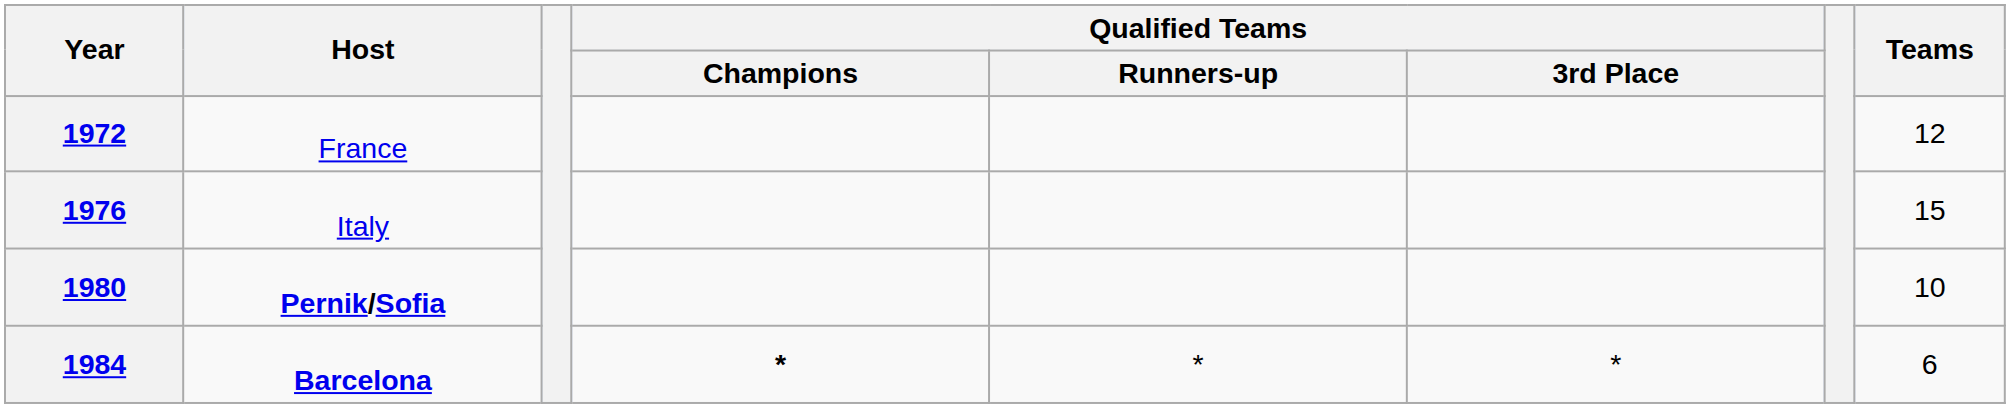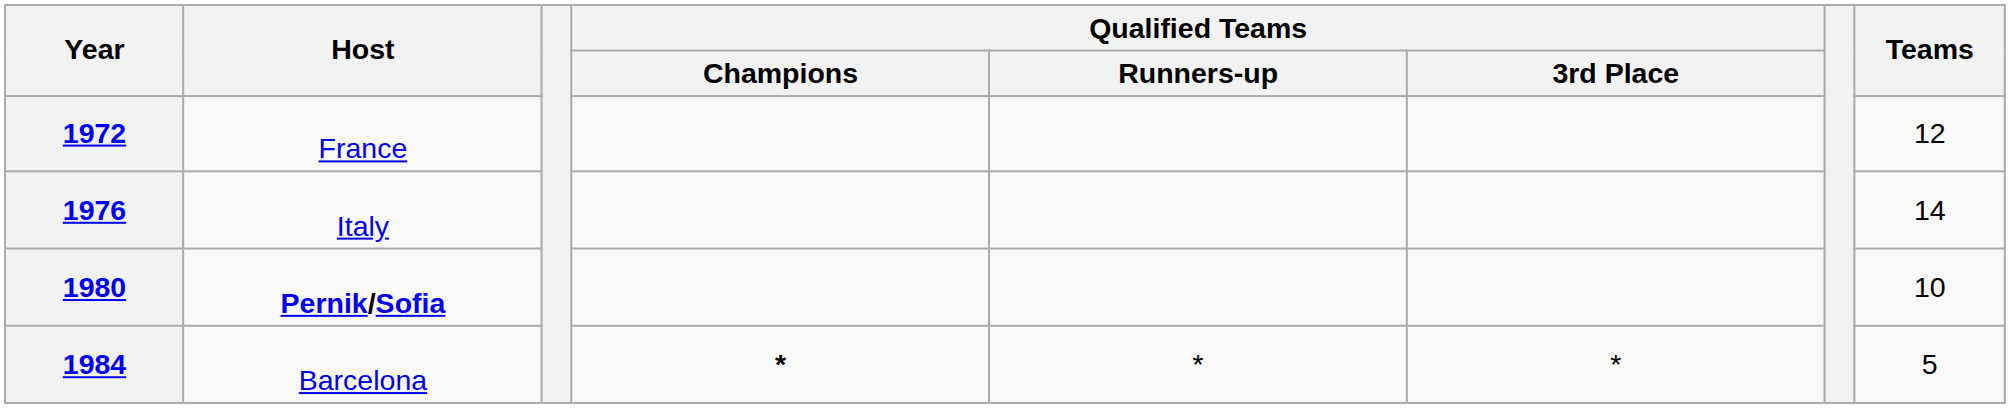 <table class="wikitable" style="font-size:90%; width: 80%; text-align: center;">
 <tr bgcolor=#c1d8ff>
 <th rowspan=2 width=6%>Year</th>
 <th rowspan=2 width=12%>Host</th>
 <th width=1% rowspan=6 bgcolor=ffffff></th>
 <th colspan=3>Qualified Teams</th>
 <th width=1% rowspan=6 bgcolor=#ffffff></th>
 <th rowspan=2 width=5%>Teams</th>
 </tr>
 <tr bgcolor=#efefef>
 <th width=14%>Champions</th>
 <th width=14%>Runners-up</th>
 <th width=14%>3rd Place</th>
 </tr>
 <tr>
 <th><a href='#'>1972</a></th>
 <td><br><a href='#'>France</a></td>
 <td><strong></strong></td>
 <td></td>
 <td></td>
 <td>12</td>
 </tr>
 <tr>
 <th><a href='#'>1976</a></th>
 <td><br><a href='#'>Italy</a></td>
 <td><strong></strong></td>
 <td></td>
 <td></td>
-<td>15</td>
+<td>14</td>
 </tr>
 <tr>
 <th><a href='#'>1980</a></th>
 <td><strong><br><a href='#'>Pernik</a>/<a href='#'>Sofia</a></strong></td>
 <td><strong></strong></td>
 <td></td>
 <td></td>
 <td>10</td>
 </tr>
 <tr>
 <th><a href='#'>1984</a></th>
-<td><strong><br><a href='#'>Barcelona</a></strong></td>
+<td><br><a href='#'>Barcelona</a></td>
 <td><strong>*</strong></td>
 <td>*</td>
 <td>*</td>
-<td>6</td>
+<td>5</td>
 </tr>
 </table>
